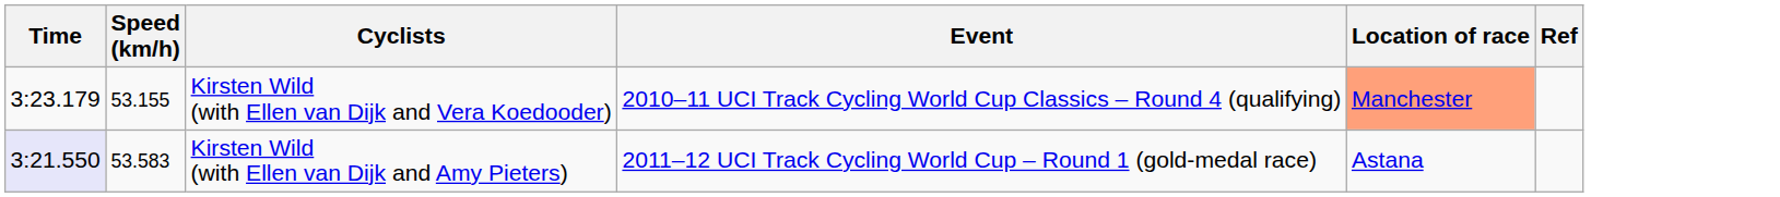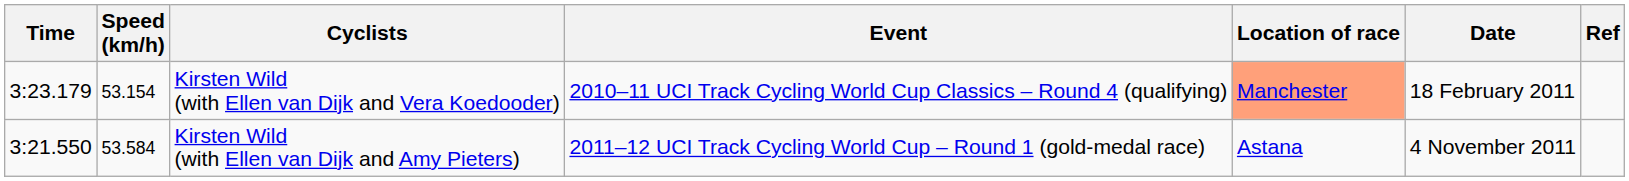 <table class="wikitable">
 <tr>
 <th>Time</th>
 <th>Speed<br>(km/h)</th>
 <th>Cyclists</th>
 <th>Event</th>
 <th>Location of race</th>
+<th>Date</th>
 <th>Ref</th>
 </tr>
 <tr>
 <td>3:23.179</td>
-<td><small>53.155</small></td>
+<td><small>53.154</small></td>
 <td><a href='#'>Kirsten Wild</a><br>(with <a href='#'>Ellen van Dijk</a> and <a href='#'>Vera Koedooder</a>)</td>
 <td><a href='#'>2010–11 UCI Track Cycling World Cup Classics – Round 4</a> (qualifying)</td>
 <td style="background: lightsalmon;"> <a href='#'>Manchester</a></td>
+<td>18 February 2011</td>
 <td></td>
 </tr>
 <tr>
-<td style="background: lavender;">3:21.550</td>
-<td><small>53.583</small></td>
+<td>3:21.550</td>
+<td><small>53.584</small></td>
 <td><a href='#'>Kirsten Wild</a><br>(with <a href='#'>Ellen van Dijk</a> and <a href='#'>Amy Pieters</a>)</td>
 <td><a href='#'>2011–12 UCI Track Cycling World Cup – Round 1</a> (gold-medal race)</td>
 <td> <a href='#'>Astana</a></td>
+<td>4 November 2011</td>
 <td></td>
 </tr>
 </table>
